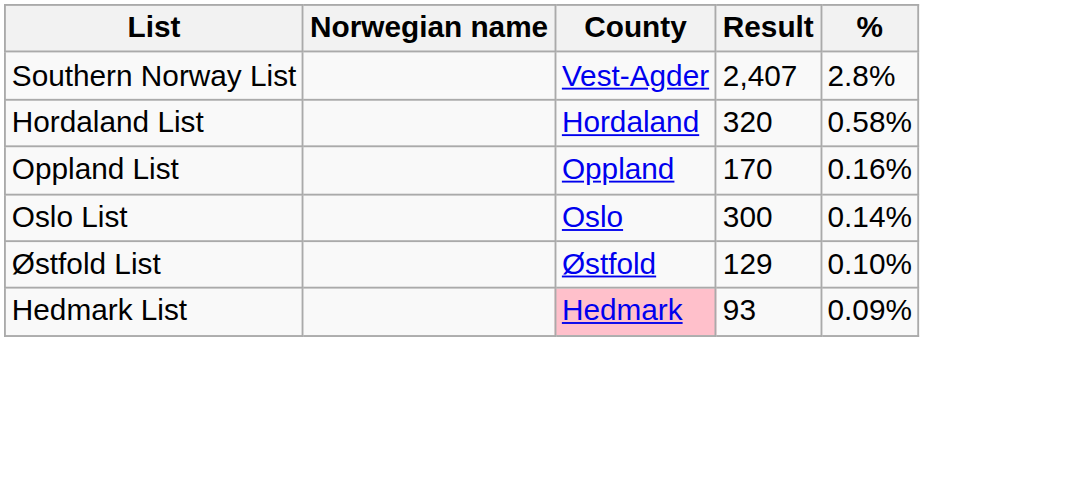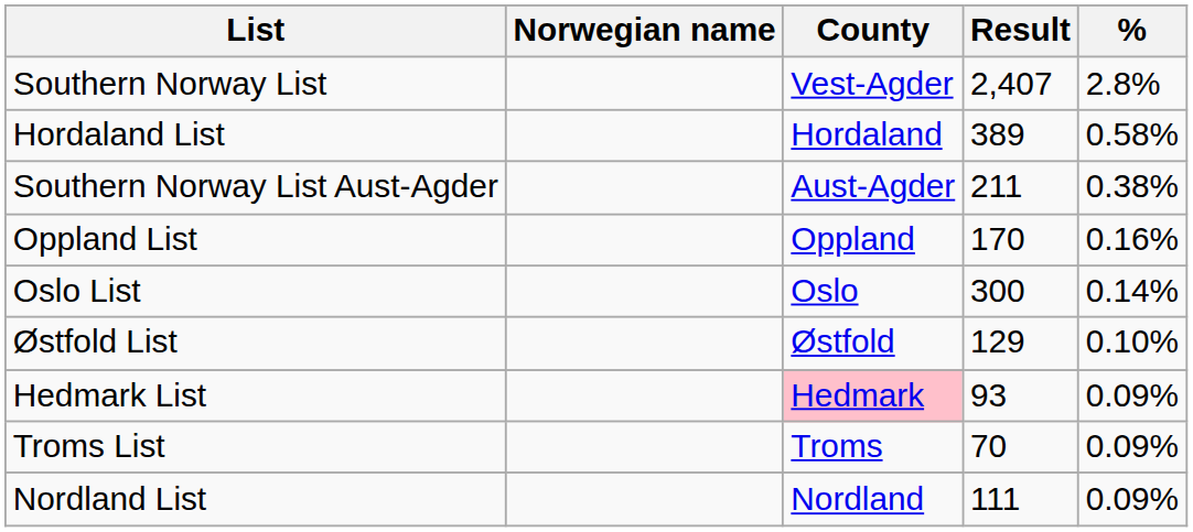 <table class="wikitable sortable">
 <tr>
 <th>List</th>
 <th>Norwegian name</th>
 <th>County</th>
 <th>Result</th>
 <th>%</th>
 </tr>
 <tr>
 <td>Southern Norway List</td>
 <td></td>
 <td><a href='#'>Vest-Agder</a></td>
 <td>2,407</td>
 <td>2.8%</td>
 </tr>
 <tr>
 <td>Hordaland List</td>
 <td></td>
 <td><a href='#'>Hordaland</a></td>
-<td>320</td>
+<td>389</td>
 <td>0.58%</td>
+</tr>
+<tr>
+<td>Southern Norway List Aust-Agder</td>
+<td></td>
+<td><a href='#'>Aust-Agder</a></td>
+<td>211</td>
+<td>0.38%</td>
 </tr>
 <tr>
 <td>Oppland List</td>
 <td></td>
 <td><a href='#'>Oppland</a></td>
 <td>170</td>
 <td>0.16%</td>
 </tr>
 <tr>
 <td>Oslo List</td>
 <td></td>
 <td><a href='#'>Oslo</a></td>
 <td>300</td>
 <td>0.14%</td>
 </tr>
 <tr>
 <td>Østfold List</td>
 <td></td>
 <td><a href='#'>Østfold</a></td>
 <td>129</td>
 <td>0.10%</td>
 </tr>
 <tr>
 <td>Hedmark List</td>
 <td></td>
 <td style="background: pink;"><a href='#'>Hedmark</a></td>
 <td>93</td>
 <td>0.09%</td>
 </tr>
+<tr>
+<td>Troms List</td>
+<td></td>
+<td><a href='#'>Troms</a></td>
+<td>70</td>
+<td>0.09%</td>
+</tr>
+<tr>
+<td>Nordland List</td>
+<td></td>
+<td><a href='#'>Nordland</a></td>
+<td>111</td>
+<td>0.09%</td>
+</tr>
 </table>
